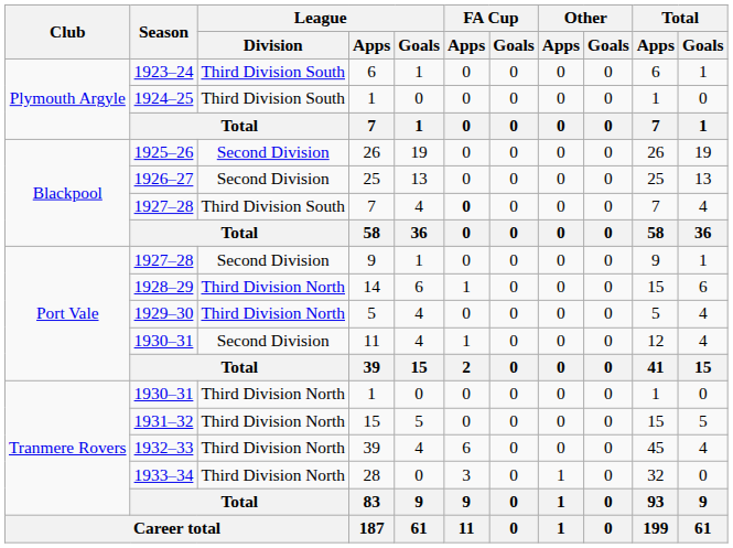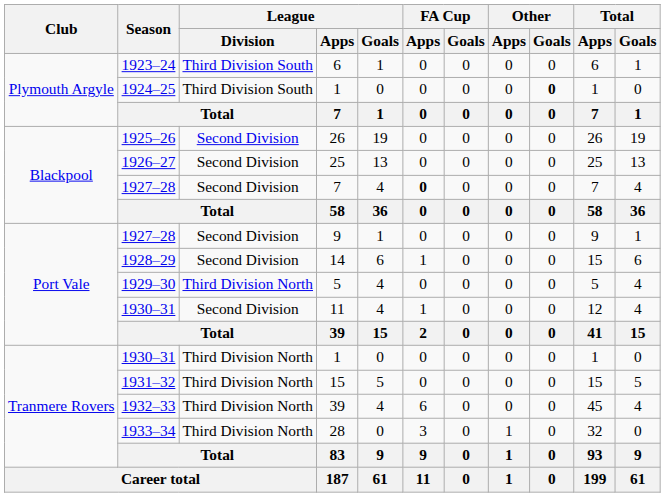 <table class="wikitable" style="text-align: center;">
 <tr>
 <th rowspan="2">Club</th>
 <th rowspan="2">Season</th>
 <th colspan="3">League</th>
 <th colspan="2">FA Cup</th>
 <th colspan="2">Other</th>
 <th colspan="2">Total</th>
 </tr>
 <tr>
 <th>Division</th>
 <th>Apps</th>
 <th>Goals</th>
 <th>Apps</th>
 <th>Goals</th>
 <th>Apps</th>
 <th>Goals</th>
 <th>Apps</th>
 <th>Goals</th>
 </tr>
 <tr>
 <td rowspan="3"><a href='#'>Plymouth Argyle</a></td>
 <td><a href='#'>1923–24</a></td>
 <td><a href='#'>Third Division South</a></td>
 <td>6</td>
 <td>1</td>
 <td>0</td>
 <td>0</td>
 <td>0</td>
 <td>0</td>
 <td>6</td>
 <td>1</td>
 </tr>
 <tr>
 <td><a href='#'>1924–25</a></td>
 <td>Third Division South</td>
 <td>1</td>
 <td>0</td>
 <td>0</td>
 <td>0</td>
 <td>0</td>
-<td>0</td>
+<td><strong>0</strong></td>
 <td>1</td>
 <td>0</td>
 </tr>
 <tr>
 <th colspan="2">Total</th>
 <th>7</th>
 <th>1</th>
 <th>0</th>
 <th>0</th>
 <th>0</th>
 <th>0</th>
 <th>7</th>
 <th>1</th>
 </tr>
 <tr>
 <td rowspan="4"><a href='#'>Blackpool</a></td>
 <td><a href='#'>1925–26</a></td>
 <td><a href='#'>Second Division</a></td>
 <td>26</td>
 <td>19</td>
 <td>0</td>
 <td>0</td>
 <td>0</td>
 <td>0</td>
 <td>26</td>
 <td>19</td>
 </tr>
 <tr>
 <td><a href='#'>1926–27</a></td>
 <td>Second Division</td>
 <td>25</td>
 <td>13</td>
 <td>0</td>
 <td>0</td>
 <td>0</td>
 <td>0</td>
 <td>25</td>
 <td>13</td>
 </tr>
 <tr>
 <td><a href='#'>1927–28</a></td>
-<td>Third Division South</td>
+<td>Second Division</td>
 <td>7</td>
 <td>4</td>
 <td><strong>0</strong></td>
 <td>0</td>
 <td>0</td>
 <td>0</td>
 <td>7</td>
 <td>4</td>
 </tr>
 <tr>
 <th colspan="2">Total</th>
 <th>58</th>
 <th>36</th>
 <th>0</th>
 <th>0</th>
 <th>0</th>
 <th>0</th>
 <th>58</th>
 <th>36</th>
 </tr>
 <tr>
 <td rowspan="5"><a href='#'>Port Vale</a></td>
 <td><a href='#'>1927–28</a></td>
 <td>Second Division</td>
 <td>9</td>
 <td>1</td>
 <td>0</td>
 <td>0</td>
 <td>0</td>
 <td>0</td>
 <td>9</td>
 <td>1</td>
 </tr>
 <tr>
 <td><a href='#'>1928–29</a></td>
-<td><a href='#'>Third Division North</a></td>
+<td>Second Division</td>
 <td>14</td>
 <td>6</td>
 <td>1</td>
 <td>0</td>
 <td>0</td>
 <td>0</td>
 <td>15</td>
 <td>6</td>
 </tr>
 <tr>
 <td><a href='#'>1929–30</a></td>
 <td><a href='#'>Third Division North</a></td>
 <td>5</td>
 <td>4</td>
 <td>0</td>
 <td>0</td>
 <td>0</td>
 <td>0</td>
 <td>5</td>
 <td>4</td>
 </tr>
 <tr>
 <td><a href='#'>1930–31</a></td>
 <td>Second Division</td>
 <td>11</td>
 <td>4</td>
 <td>1</td>
 <td>0</td>
 <td>0</td>
 <td>0</td>
 <td>12</td>
 <td>4</td>
 </tr>
 <tr>
 <th colspan="2">Total</th>
 <th>39</th>
 <th>15</th>
 <th>2</th>
 <th>0</th>
 <th>0</th>
 <th>0</th>
 <th>41</th>
 <th>15</th>
 </tr>
 <tr>
 <td rowspan="5"><a href='#'>Tranmere Rovers</a></td>
 <td><a href='#'>1930–31</a></td>
 <td>Third Division North</td>
 <td>1</td>
 <td>0</td>
 <td>0</td>
 <td>0</td>
 <td>0</td>
 <td>0</td>
 <td>1</td>
 <td>0</td>
 </tr>
 <tr>
 <td><a href='#'>1931–32</a></td>
 <td>Third Division North</td>
 <td>15</td>
 <td>5</td>
 <td>0</td>
 <td>0</td>
 <td>0</td>
 <td>0</td>
 <td>15</td>
 <td>5</td>
 </tr>
 <tr>
 <td><a href='#'>1932–33</a></td>
 <td>Third Division North</td>
 <td>39</td>
 <td>4</td>
 <td>6</td>
 <td>0</td>
 <td>0</td>
 <td>0</td>
 <td>45</td>
 <td>4</td>
 </tr>
 <tr>
 <td><a href='#'>1933–34</a></td>
 <td>Third Division North</td>
 <td>28</td>
 <td>0</td>
 <td>3</td>
 <td>0</td>
 <td>1</td>
 <td>0</td>
 <td>32</td>
 <td>0</td>
 </tr>
 <tr>
 <th colspan="2">Total</th>
 <th>83</th>
 <th>9</th>
 <th>9</th>
 <th>0</th>
 <th>1</th>
 <th>0</th>
 <th>93</th>
 <th>9</th>
 </tr>
 <tr>
 <th colspan="3">Career total</th>
 <th>187</th>
 <th>61</th>
 <th>11</th>
 <th>0</th>
 <th>1</th>
 <th>0</th>
 <th>199</th>
 <th>61</th>
 </tr>
 </table>
